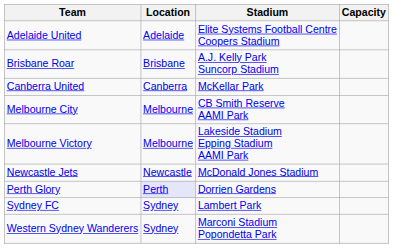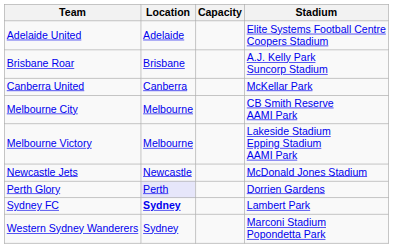 <table class="wikitable">
 <tr>
 <th>Team</th>
 <th>Location</th>
+<th>Capacity</th>
 <th>Stadium</th>
-<th>Capacity</th>
 </tr>
 <tr>
 <td><a href='#'>Adelaide United</a></td>
 <td><a href='#'>Adelaide</a></td>
+<td style="text-align:center;"><br></td>
 <td><a href='#'>Elite Systems Football Centre</a><br><a href='#'>Coopers Stadium</a></td>
-<td style="text-align:center;"><br></td>
 </tr>
 <tr>
 <td><a href='#'>Brisbane Roar</a></td>
 <td><a href='#'>Brisbane</a></td>
+<td style="text-align:center;"><br></td>
 <td><a href='#'>A.J. Kelly Park</a><br><a href='#'>Suncorp Stadium</a></td>
-<td style="text-align:center;"><br></td>
 </tr>
 <tr>
 <td><a href='#'>Canberra United</a></td>
 <td><a href='#'>Canberra</a></td>
+<td style="text-align:center;"></td>
 <td><a href='#'>McKellar Park</a></td>
-<td style="text-align:center;"></td>
 </tr>
 <tr>
 <td><a href='#'>Melbourne City</a></td>
 <td><a href='#'>Melbourne</a></td>
+<td style="text-align:center;"><br></td>
 <td><a href='#'>CB Smith Reserve</a><br><a href='#'>AAMI Park</a></td>
-<td style="text-align:center;"><br></td>
 </tr>
 <tr>
 <td><a href='#'>Melbourne Victory</a></td>
 <td><a href='#'>Melbourne</a></td>
+<td style="text-align:center;"><br><br></td>
 <td><a href='#'>Lakeside Stadium</a><br><a href='#'>Epping Stadium</a><br><a href='#'>AAMI Park</a></td>
-<td style="text-align:center;"><br><br></td>
 </tr>
 <tr>
 <td><a href='#'>Newcastle Jets</a></td>
 <td><a href='#'>Newcastle</a></td>
+<td style="text-align:center;"></td>
 <td><a href='#'>McDonald Jones Stadium</a></td>
-<td style="text-align:center;"></td>
 </tr>
 <tr>
 <td><a href='#'>Perth Glory</a></td>
 <td style="background: lavender;"><a href='#'>Perth</a></td>
+<td style="text-align:center;"></td>
 <td><a href='#'>Dorrien Gardens</a></td>
-<td style="text-align:center;"></td>
 </tr>
 <tr>
 <td><a href='#'>Sydney FC</a></td>
-<td><a href='#'>Sydney</a></td>
+<td><strong><a href='#'>Sydney</a></strong></td>
+<td style="text-align:center;"></td>
 <td><a href='#'>Lambert Park</a></td>
-<td style="text-align:center;"></td>
 </tr>
 <tr>
 <td><a href='#'>Western Sydney Wanderers</a></td>
 <td><a href='#'>Sydney</a></td>
+<td style="text-align:center;"><br></td>
 <td><a href='#'>Marconi Stadium</a><br><a href='#'>Popondetta Park</a></td>
-<td style="text-align:center;"><br></td>
 </tr>
 </table>
